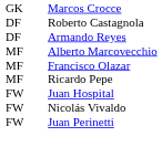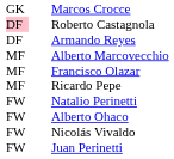 <table cellspacing="0" cellpadding="0" style="font-size:90%; margin:0.2em auto;">
 <tr>
 <th width="25"></th>
 <th width="25"></th>
 </tr>
 <tr>
 <td>GK</td>
 <td></td>
 <td> <a href='#'>Marcos Crocce</a></td>
 </tr>
 <tr>
-<td>DF</td>
+<td style="background: pink;">DF</td>
 <td></td>
 <td> Roberto Castagnola</td>
 </tr>
 <tr>
 <td>DF</td>
 <td></td>
 <td> <a href='#'>Armando Reyes</a></td>
 </tr>
 <tr>
 <td>MF</td>
 <td></td>
 <td> <a href='#'>Alberto Marcovecchio</a></td>
 </tr>
 <tr>
 <td>MF</td>
 <td></td>
 <td> <a href='#'>Francisco Olazar</a></td>
 </tr>
 <tr>
 <td>MF</td>
 <td></td>
 <td> Ricardo Pepe</td>
 </tr>
 <tr>
 <td>FW</td>
 <td></td>
-<td> <a href='#'>Juan Hospital</a></td>
+<td> <a href='#'>Natalio Perinetti</a></td>
+</tr>
+<tr>
+<td>FW</td>
+<td></td>
+<td> <a href='#'>Alberto Ohaco</a></td>
 </tr>
 <tr>
 <td>FW</td>
 <td></td>
 <td> Nicolás Vivaldo</td>
 </tr>
 <tr>
 <td>FW</td>
 <td></td>
 <td> <a href='#'>Juan Perinetti</a></td>
 </tr>
 </table>
